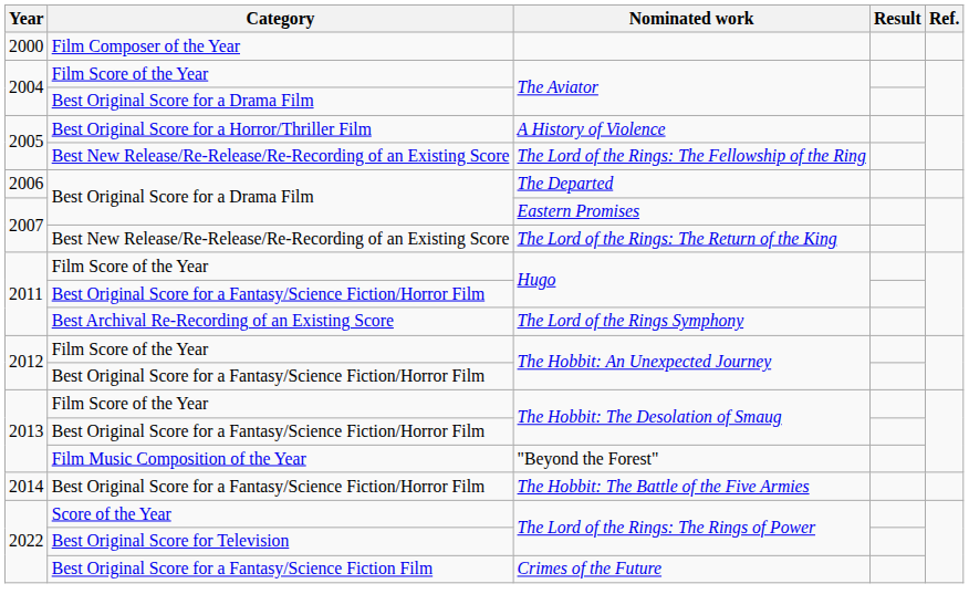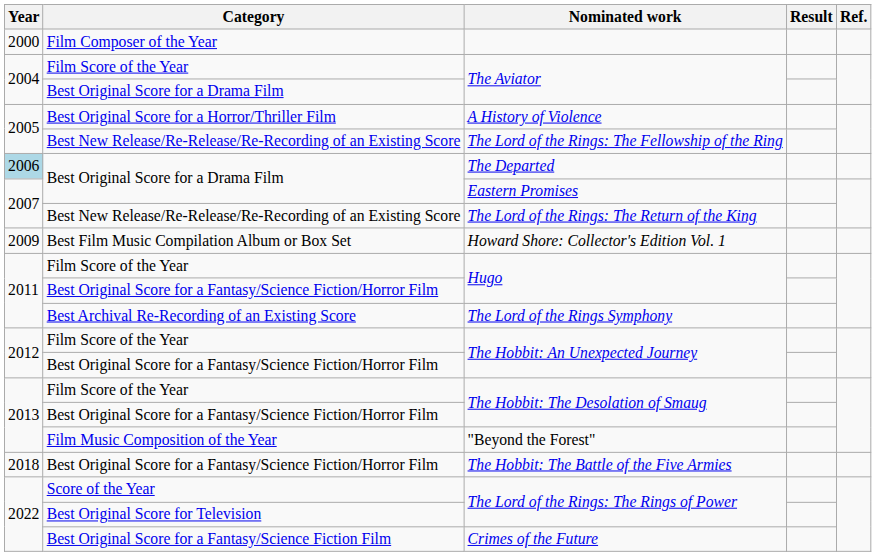 <table class="wikitable">
 <tr>
 <th>Year</th>
 <th>Category</th>
 <th>Nominated work</th>
 <th>Result</th>
 <th>Ref.</th>
 </tr>
 <tr>
 <td>2000</td>
 <td><a href='#'>Film Composer of the Year</a></td>
 <td></td>
 <td></td>
 <td align="center"></td>
 </tr>
 <tr>
 <td rowspan="2">2004</td>
 <td><a href='#'>Film Score of the Year</a></td>
 <td rowspan="2"><em><a href='#'>The Aviator</a></em></td>
 <td></td>
 <td align="center" rowspan="2"></td>
 </tr>
 <tr>
 <td><a href='#'>Best Original Score for a Drama Film</a></td>
 <td></td>
 </tr>
 <tr>
 <td rowspan="2">2005</td>
 <td><a href='#'>Best Original Score for a Horror/Thriller Film</a></td>
 <td><em><a href='#'>A History of Violence</a></em></td>
 <td></td>
 <td align="center" rowspan="2"></td>
 </tr>
 <tr>
 <td><a href='#'>Best New Release/Re-Release/Re-Recording of an Existing Score</a></td>
 <td><em><a href='#'>The Lord of the Rings: The Fellowship of the Ring</a></em></td>
 <td></td>
 </tr>
 <tr>
-<td>2006</td>
+<td style="background: lightblue;">2006</td>
 <td rowspan="2">Best Original Score for a Drama Film</td>
 <td><em><a href='#'>The Departed</a></em></td>
 <td></td>
 <td align="center"></td>
 </tr>
 <tr>
 <td rowspan="2">2007</td>
 <td><em><a href='#'>Eastern Promises</a></em></td>
 <td></td>
 <td align="center" rowspan="2"></td>
 </tr>
 <tr>
 <td>Best New Release/Re-Release/Re-Recording of an Existing Score</td>
 <td><em><a href='#'>The Lord of the Rings: The Return of the King</a></em></td>
 <td></td>
+</tr>
+<tr>
+<td>2009</td>
+<td>Best Film Music Compilation Album or Box Set</td>
+<td><em>Howard Shore: Collector's Edition Vol. 1</em></td>
+<td></td>
+<td align="center"></td>
 </tr>
 <tr>
 <td rowspan="3">2011</td>
 <td>Film Score of the Year</td>
 <td rowspan="2"><em><a href='#'>Hugo</a></em></td>
 <td></td>
 <td align="center" rowspan="3"></td>
 </tr>
 <tr>
 <td><a href='#'>Best Original Score for a Fantasy/Science Fiction/Horror Film</a></td>
 <td></td>
 </tr>
 <tr>
 <td><a href='#'>Best Archival Re-Recording of an Existing Score</a></td>
 <td><em><a href='#'>The Lord of the Rings Symphony</a></em></td>
 <td></td>
 </tr>
 <tr>
 <td rowspan="2">2012</td>
 <td>Film Score of the Year</td>
 <td rowspan="2"><em><a href='#'>The Hobbit: An Unexpected Journey</a></em></td>
 <td></td>
 <td align="center" rowspan="2"></td>
 </tr>
 <tr>
 <td>Best Original Score for a Fantasy/Science Fiction/Horror Film</td>
 <td></td>
 </tr>
 <tr>
 <td rowspan="3">2013</td>
 <td>Film Score of the Year</td>
 <td rowspan="2"><em><a href='#'>The Hobbit: The Desolation of Smaug</a></em></td>
 <td></td>
 <td align="center" rowspan="3"></td>
 </tr>
 <tr>
 <td>Best Original Score for a Fantasy/Science Fiction/Horror Film</td>
 <td></td>
 </tr>
 <tr>
 <td><a href='#'>Film Music Composition of the Year</a></td>
 <td>"Beyond the Forest" </td>
 <td></td>
 </tr>
 <tr>
-<td>2014</td>
+<td>2018</td>
 <td>Best Original Score for a Fantasy/Science Fiction/Horror Film</td>
 <td><em><a href='#'>The Hobbit: The Battle of the Five Armies</a></em></td>
 <td></td>
 <td align="center"></td>
 </tr>
 <tr>
 <td rowspan="3">2022</td>
 <td><a href='#'>Score of the Year</a></td>
 <td rowspan="2"><em><a href='#'>The Lord of the Rings: The Rings of Power</a></em></td>
 <td></td>
 <td align="center" rowspan="3"> <br> </td>
 </tr>
 <tr>
 <td><a href='#'>Best Original Score for Television</a></td>
 <td></td>
 </tr>
 <tr>
 <td><a href='#'>Best Original Score for a Fantasy/Science Fiction Film</a></td>
 <td><em><a href='#'>Crimes of the Future</a></em></td>
 <td></td>
 </tr>
 </table>
